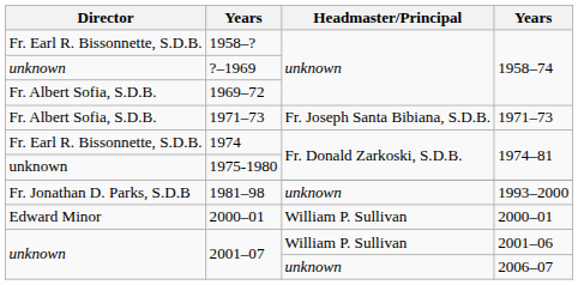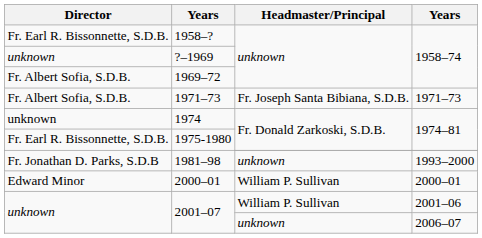 <table class="wikitable">
 <tr>
 <th>Director</th>
 <th>Years</th>
 <th>Headmaster/Principal</th>
 <th>Years</th>
 </tr>
 <tr Fr. Isgro  (mid TO late '60's)>
 <td>Fr. Earl R. Bissonnette, S.D.B.</td>
 <td>1958–?</td>
 <td rowspan="3"><em>unknown</em></td>
 <td rowspan="3">1958–74</td>
 </tr>
 <tr>
 <td><em>unknown</em></td>
 <td>?–1969</td>
 </tr>
 <tr Fr. Joseph Stella )MID TO LATE 60'S)>
 <td>Fr. Albert Sofia, S.D.B.</td>
 <td>1969–72</td>
 </tr>
 <tr>
 <td>Fr. Albert Sofia, S.D.B.</td>
 <td>1971–73</td>
 <td>Fr. Joseph Santa Bibiana, S.D.B.</td>
 <td>1971–73</td>
 </tr>
 <tr>
-<td>Fr. Earl R. Bissonnette, S.D.B.</td>
+<td>unknown</td>
 <td>1974</td>
 <td rowspan="2">Fr. Donald Zarkoski, S.D.B.</td>
 <td rowspan="2">1974–81</td>
 </tr>
 <tr>
-<td>unknown</td>
+<td>Fr. Earl R. Bissonnette, S.D.B.</td>
 <td>1975-1980</td>
 </tr>
 <tr>
 <td rowspan="4">Fr. Jonathan D. Parks, S.D.B</td>
 <td rowspan="4">1981–98</td>
 </tr>
 <tr>
 <td rowspan="3"><em>unknown</em></td>
 <td rowspan="3">1993–2000</td>
 </tr>
 <tr>
 </tr>
 <tr>
 </tr>
 <tr>
 <td>Edward Minor</td>
 <td>2000–01</td>
 <td>William P. Sullivan</td>
 <td>2000–01</td>
 </tr>
 <tr>
 <td rowspan="2"><em>unknown</em></td>
 <td rowspan="2">2001–07</td>
 <td>William P. Sullivan</td>
 <td>2001–06</td>
 </tr>
 <tr>
 <td><em>unknown</em></td>
 <td>2006–07</td>
 </tr>
 </table>
